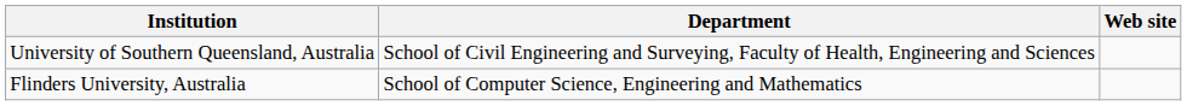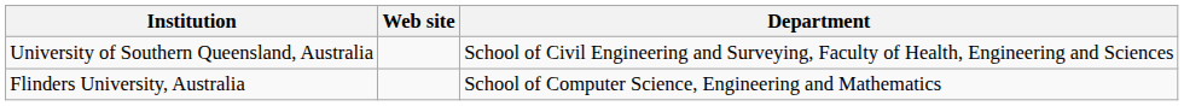 <table class="wikitable sortable">
 <tr>
 <th>Institution</th>
+<th>Web site</th>
 <th>Department</th>
-<th>Web site</th>
 </tr>
 <tr>
 <td>University of Southern Queensland, Australia</td>
+<td></td>
 <td>School of Civil Engineering and Surveying, Faculty of Health, Engineering and Sciences</td>
-<td></td>
 </tr>
 <tr>
 <td>Flinders University, Australia</td>
+<td></td>
 <td>School of Computer Science, Engineering and Mathematics</td>
-<td></td>
 </tr>
 </table>
